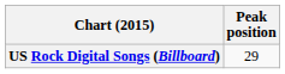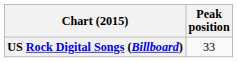 <table class="wikitable plainrowheaders">
 <tr>
 <th>Chart (2015)</th>
 <th>Peak<br>position</th>
 </tr>
 <tr>
 <th scope="row">US <a href='#'>Rock Digital Songs</a> (<em><a href='#'>Billboard</a></em>)</th>
-<td style="text-align:center;">29</td>
+<td style="text-align:center;">33</td>
 </tr>
 </table>
